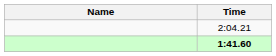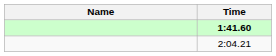 <table class="wikitable" style="text-align:center;">
 <tr>
 <th style="width:19em">Name</th>
 <th style="width:7em">Time</th>
 </tr>
+<tr bgcolor=ccffcc>
+<td align=left><strong></strong></td>
+<td><strong>1:41.60</strong></td>
+</tr>
 <tr>
 <td align=left></td>
 <td>2:04.21</td>
 </tr>
-<tr bgcolor=ccffcc>
-<td align=left><strong></strong></td>
-<td><strong>1:41.60</strong></td>
-</tr>
 </table>
